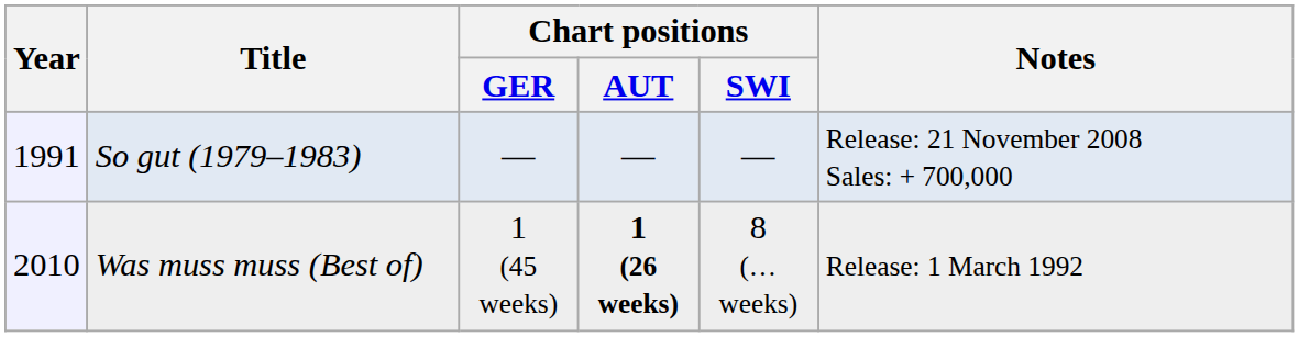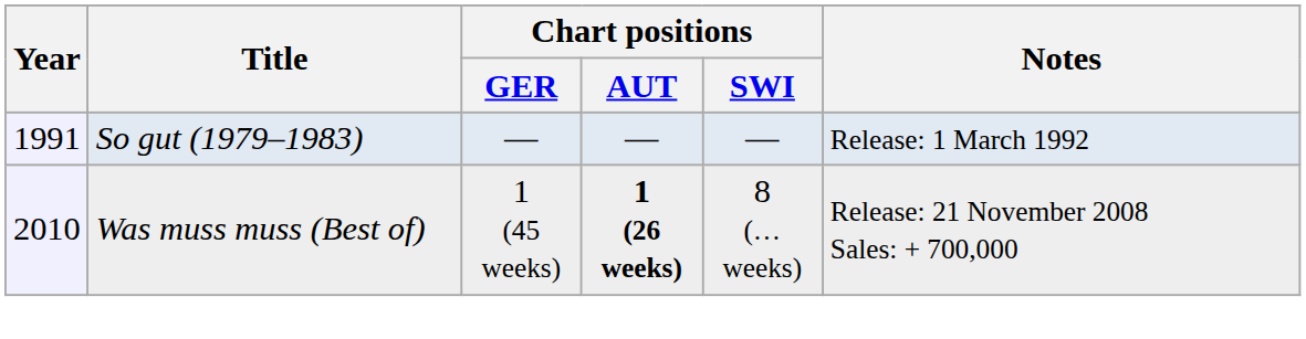 <table class="wikitable">
 <tr class="hintergrundfarbe8">
 <th rowspan="2">Year</th>
 <th width="170" rowspan="2">Title</th>
 <th colspan="3">Chart positions</th>
 <th width="220" rowspan="2">Notes</th>
 </tr>
 <tr class="hintergrundfarbe8">
 <th width="50"><a href='#'>GER</a></th>
 <th width="50"><a href='#'>AUT</a></th>
 <th width="50"><a href='#'>SWI</a></th>
 </tr>
 <tr style="background:#E1E9F3">
 <td bgcolor="#f0f0ff">1991</td>
 <td><em>So gut (1979–1983)</em></td>
 <td align="center" >—</td>
 <td align="center" >—</td>
 <td align="center" >—</td>
-<td><small>Release: 21 November 2008<br>Sales: + 700,000</small></td>
+<td><small>Release: 1 March 1992</small></td>
 </tr>
 <tr style="background:#EEEEEE">
 <td bgcolor="#f0f0ff">2010</td>
 <td><em>Was muss muss (Best of)</em></td>
 <td align="center" >1<br><small>(45 weeks)</small></td>
 <td align="center" ><strong>1<br><small>(26 weeks)</small></strong></td>
 <td align="center" >8<br><small>(… weeks)</small></td>
-<td><small>Release: 1 March 1992</small></td>
+<td><small>Release: 21 November 2008<br>Sales: + 700,000</small></td>
 </tr>
 </table>
